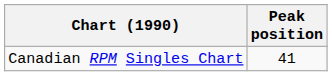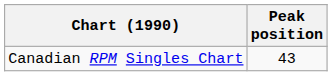 <table class="wikitable">
 <tr>
 <th>Chart (1990)</th>
 <th>Peak<br>position</th>
 </tr>
 <tr>
 <td align="left">Canadian <em><a href='#'>RPM</a></em> <a href='#'>Singles Chart</a></td>
-<td align="center">41</td>
+<td align="center">43</td>
 </tr>
 </table>
